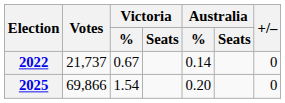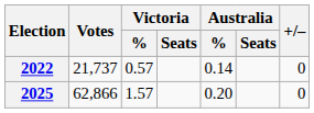 <table class=wikitable style="text-align: right;">
 <tr>
 <th rowspan=2>Election</th>
 <th rowspan=2>Votes</th>
 <th colspan=2>Victoria</th>
 <th colspan=2>Australia</th>
 <th rowspan=2>+/–</th>
 </tr>
 <tr>
 <th>%</th>
 <th>Seats</th>
 <th>%</th>
 <th>Seats</th>
 </tr>
 <tr>
 <th><a href='#'>2022</a></th>
 <td>21,737</td>
-<td>0.67</td>
+<td>0.57</td>
 <td></td>
 <td>0.14</td>
 <td></td>
 <td> 0</td>
 </tr>
 <tr>
 <th><a href='#'>2025</a></th>
-<td>69,866</td>
-<td>1.54</td>
+<td>62,866</td>
+<td>1.57</td>
 <td></td>
 <td>0.20</td>
 <td></td>
 <td> 0</td>
 </tr>
 </table>
